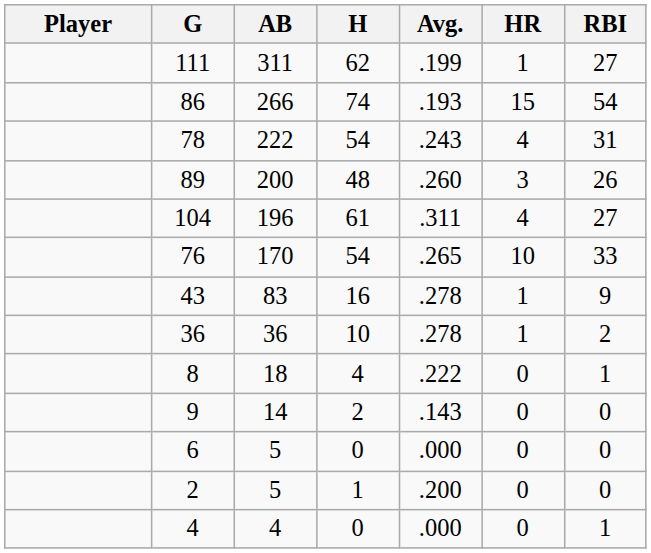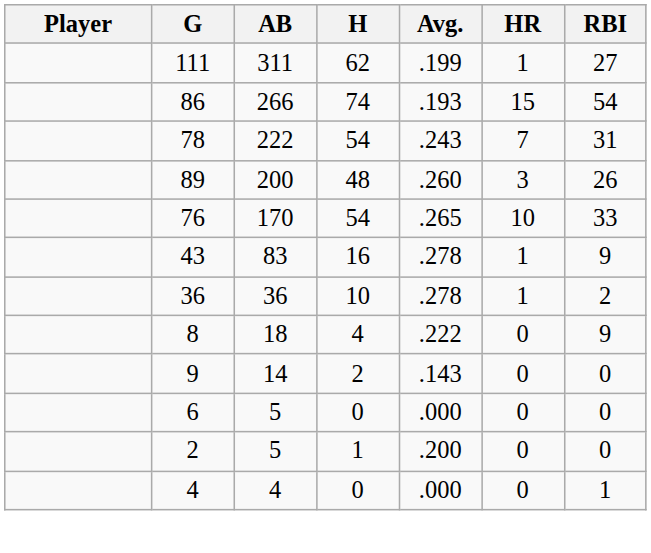 <table class="wikitable sortable">
 <tr>
 <th bgcolor="#DDDDFF" width="16%">Player</th>
 <th bgcolor="#DDDDFF" width="9%">G</th>
 <th bgcolor="#DDDDFF" width="9%">AB</th>
 <th bgcolor="#DDDDFF" width="9%">H</th>
 <th bgcolor="#DDDDFF" width="9%">Avg.</th>
 <th bgcolor="#DDDDFF" width="9%">HR</th>
 <th bgcolor="#DDDDFF" width="9%">RBI</th>
 </tr>
 <tr align="center">
 <td></td>
 <td>111</td>
 <td>311</td>
 <td>62</td>
 <td>.199</td>
 <td>1</td>
 <td>27</td>
 </tr>
 <tr align="center">
 <td></td>
 <td>86</td>
 <td>266</td>
 <td>74</td>
 <td>.193</td>
 <td>15</td>
 <td>54</td>
 </tr>
 <tr align="center">
 <td></td>
 <td>78</td>
 <td>222</td>
 <td>54</td>
 <td>.243</td>
-<td>4</td>
+<td>7</td>
 <td>31</td>
 </tr>
 <tr align="center">
 <td></td>
 <td>89</td>
 <td>200</td>
 <td>48</td>
 <td>.260</td>
 <td>3</td>
 <td>26</td>
-</tr>
-<tr align="center">
-<td></td>
-<td>104</td>
-<td>196</td>
-<td>61</td>
-<td>.311</td>
-<td>4</td>
-<td>27</td>
 </tr>
 <tr align="center">
 <td></td>
 <td>76</td>
 <td>170</td>
 <td>54</td>
 <td>.265</td>
 <td>10</td>
 <td>33</td>
 </tr>
 <tr align="center">
 <td></td>
 <td>43</td>
 <td>83</td>
 <td>16</td>
 <td>.278</td>
 <td>1</td>
 <td>9</td>
 </tr>
 <tr align="center">
 <td></td>
 <td>36</td>
 <td>36</td>
 <td>10</td>
 <td>.278</td>
 <td>1</td>
 <td>2</td>
 </tr>
 <tr align="center">
 <td></td>
 <td>8</td>
 <td>18</td>
 <td>4</td>
 <td>.222</td>
 <td>0</td>
-<td>1</td>
+<td>9</td>
 </tr>
 <tr align="center">
 <td></td>
 <td>9</td>
 <td>14</td>
 <td>2</td>
 <td>.143</td>
 <td>0</td>
 <td>0</td>
 </tr>
 <tr align="center">
 <td></td>
 <td>6</td>
 <td>5</td>
 <td>0</td>
 <td>.000</td>
 <td>0</td>
 <td>0</td>
 </tr>
 <tr align="center">
 <td></td>
 <td>2</td>
 <td>5</td>
 <td>1</td>
 <td>.200</td>
 <td>0</td>
 <td>0</td>
 </tr>
 <tr align="center">
 <td></td>
 <td>4</td>
 <td>4</td>
 <td>0</td>
 <td>.000</td>
 <td>0</td>
 <td>1</td>
 </tr>
 </table>
